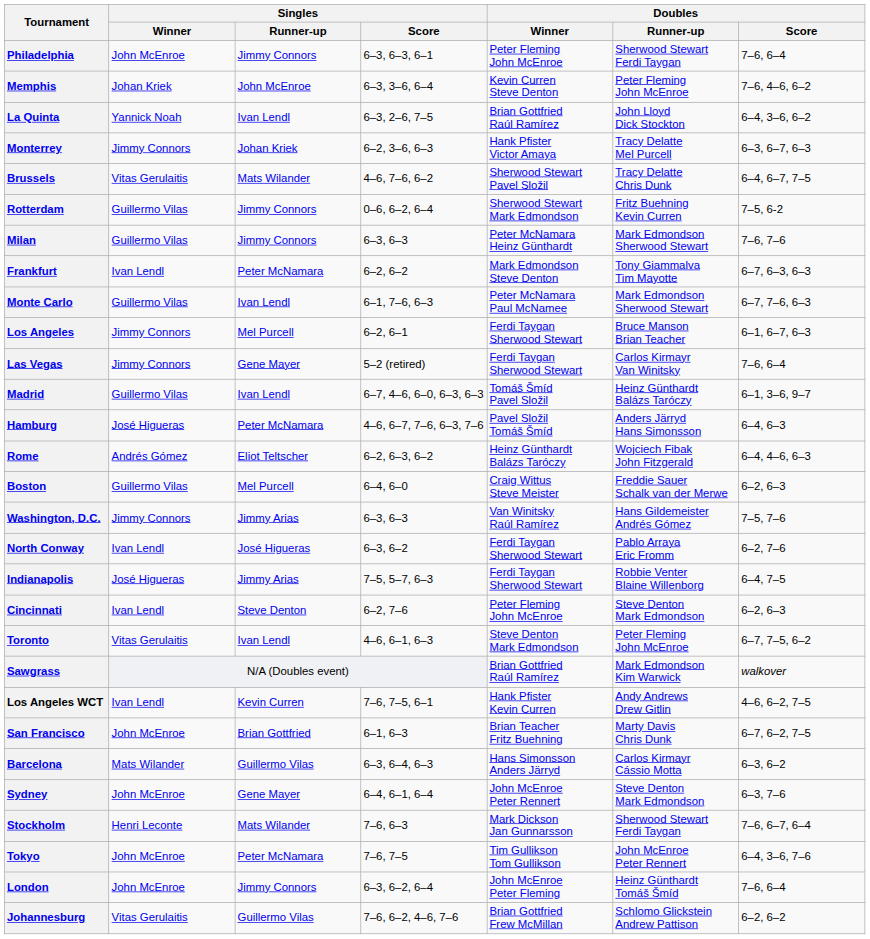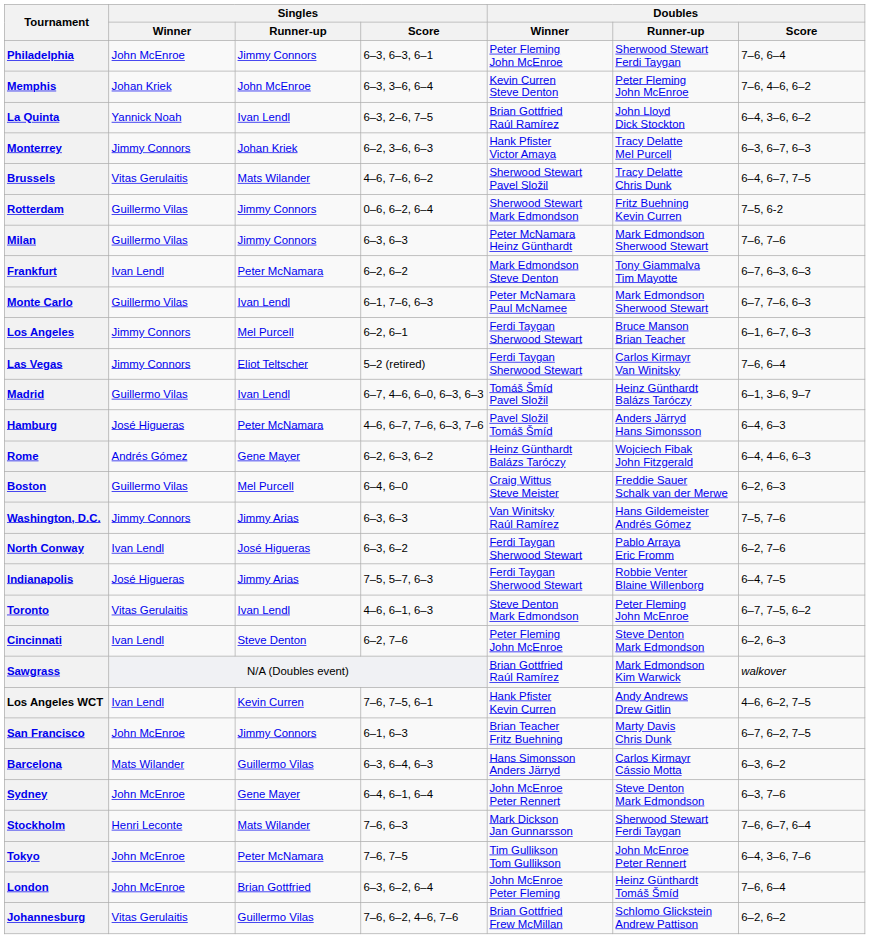 <table class=wikitable>
 <tr>
 <th style="width:140px;" rowspan="2">Tournament</th>
 <th style="width:170px;" colspan="3">Singles</th>
 <th style="width:170px;" colspan="3">Doubles</th>
 </tr>
 <tr>
 <th style="width:170px">Winner</th>
 <th style="width:170px">Runner-up</th>
 <th style="width:170px">Score</th>
 <th style="width:170px">Winner</th>
 <th style="width:170px">Runner-up</th>
 <th style="width:170px">Score</th>
 </tr>
 <tr>
 <th scope="row" style="text-align: left;"><a href='#'>Philadelphia</a></th>
 <td> <a href='#'>John McEnroe</a></td>
 <td> <a href='#'>Jimmy Connors</a></td>
 <td>6–3, 6–3, 6–1</td>
 <td> <a href='#'>Peter Fleming</a> <br>  <a href='#'>John McEnroe</a></td>
 <td> <a href='#'>Sherwood Stewart</a> <br>  <a href='#'>Ferdi Taygan</a></td>
 <td>7–6, 6–4</td>
 </tr>
 <tr>
 <th scope="row" style="text-align: left;"><a href='#'>Memphis</a></th>
 <td> <a href='#'>Johan Kriek</a></td>
 <td> <a href='#'>John McEnroe</a></td>
 <td>6–3, 3–6, 6–4</td>
 <td> <a href='#'>Kevin Curren</a> <br>  <a href='#'>Steve Denton</a></td>
 <td> <a href='#'>Peter Fleming</a> <br>  <a href='#'>John McEnroe</a></td>
 <td>7–6, 4–6, 6–2</td>
 </tr>
 <tr>
 <th scope="row" style="text-align: left;"><a href='#'>La Quinta</a></th>
 <td> <a href='#'>Yannick Noah</a></td>
 <td> <a href='#'>Ivan Lendl</a></td>
 <td>6–3, 2–6, 7–5</td>
 <td> <a href='#'>Brian Gottfried</a> <br>  <a href='#'>Raúl Ramírez</a></td>
 <td> <a href='#'>John Lloyd</a> <br>  <a href='#'>Dick Stockton</a></td>
 <td>6–4, 3–6, 6–2</td>
 </tr>
 <tr>
 <th scope="row" style="text-align: left;"><a href='#'>Monterrey</a></th>
 <td> <a href='#'>Jimmy Connors</a></td>
 <td> <a href='#'>Johan Kriek</a></td>
 <td>6–2, 3–6, 6–3</td>
 <td> <a href='#'>Hank Pfister</a> <br>  <a href='#'>Victor Amaya</a></td>
 <td> <a href='#'>Tracy Delatte</a> <br>  <a href='#'>Mel Purcell</a></td>
 <td>6–3, 6–7, 6–3</td>
 </tr>
 <tr>
 <th scope="row" style="text-align: left;"><a href='#'>Brussels</a></th>
 <td> <a href='#'>Vitas Gerulaitis</a></td>
 <td> <a href='#'>Mats Wilander</a></td>
 <td>4–6, 7–6, 6–2</td>
 <td> <a href='#'>Sherwood Stewart</a> <br>  <a href='#'>Pavel Složil</a></td>
 <td> <a href='#'>Tracy Delatte</a> <br>  <a href='#'>Chris Dunk</a></td>
 <td>6–4, 6–7, 7–5</td>
 </tr>
 <tr>
 <th scope="row" style="text-align: left;"><a href='#'>Rotterdam</a></th>
 <td> <a href='#'>Guillermo Vilas</a></td>
 <td> <a href='#'>Jimmy Connors</a></td>
 <td>0–6, 6–2, 6–4</td>
 <td> <a href='#'>Sherwood Stewart</a> <br>  <a href='#'>Mark Edmondson</a></td>
 <td> <a href='#'>Fritz Buehning</a> <br>  <a href='#'>Kevin Curren</a></td>
 <td>7–5, 6-2</td>
 </tr>
 <tr>
 <th scope="row" style="text-align: left;"><a href='#'>Milan</a></th>
 <td> <a href='#'>Guillermo Vilas</a></td>
 <td> <a href='#'>Jimmy Connors</a></td>
 <td>6–3, 6–3</td>
 <td> <a href='#'>Peter McNamara</a> <br>  <a href='#'>Heinz Günthardt</a></td>
 <td> <a href='#'>Mark Edmondson</a> <br>  <a href='#'>Sherwood Stewart</a></td>
 <td>7–6, 7–6</td>
 </tr>
 <tr>
 <th scope="row" style="text-align: left;"><a href='#'>Frankfurt</a></th>
 <td> <a href='#'>Ivan Lendl</a></td>
 <td> <a href='#'>Peter McNamara</a></td>
 <td>6–2, 6–2</td>
 <td> <a href='#'>Mark Edmondson</a> <br>  <a href='#'>Steve Denton</a></td>
 <td> <a href='#'>Tony Giammalva</a> <br>  <a href='#'>Tim Mayotte</a></td>
 <td>6–7, 6–3, 6–3</td>
 </tr>
 <tr>
 <th scope="row" style="text-align: left;"><a href='#'>Monte Carlo</a></th>
 <td> <a href='#'>Guillermo Vilas</a></td>
 <td> <a href='#'>Ivan Lendl</a></td>
 <td>6–1, 7–6, 6–3</td>
 <td> <a href='#'>Peter McNamara</a> <br>  <a href='#'>Paul McNamee</a></td>
 <td> <a href='#'>Mark Edmondson</a> <br>  <a href='#'>Sherwood Stewart</a></td>
 <td>6–7, 7–6, 6–3</td>
 </tr>
 <tr>
 <th scope="row" style="text-align: left;"><a href='#'>Los Angeles</a></th>
 <td> <a href='#'>Jimmy Connors</a></td>
 <td> <a href='#'>Mel Purcell</a></td>
 <td>6–2, 6–1</td>
 <td> <a href='#'>Ferdi Taygan</a> <br>  <a href='#'>Sherwood Stewart</a></td>
 <td> <a href='#'>Bruce Manson</a> <br>  <a href='#'>Brian Teacher</a></td>
 <td>6–1, 6–7, 6–3</td>
 </tr>
 <tr>
 <th scope="row" style="text-align: left;"><a href='#'>Las Vegas</a></th>
 <td> <a href='#'>Jimmy Connors</a></td>
-<td> <a href='#'>Gene Mayer</a></td>
+<td> <a href='#'>Eliot Teltscher</a></td>
 <td>5–2 (retired)</td>
 <td> <a href='#'>Ferdi Taygan</a> <br>  <a href='#'>Sherwood Stewart</a></td>
 <td> <a href='#'>Carlos Kirmayr</a> <br>  <a href='#'>Van Winitsky</a></td>
 <td>7–6, 6–4</td>
 </tr>
 <tr>
 <th scope="row" style="text-align: left;"><a href='#'>Madrid</a></th>
 <td> <a href='#'>Guillermo Vilas</a></td>
 <td> <a href='#'>Ivan Lendl</a></td>
 <td>6–7, 4–6, 6–0, 6–3, 6–3</td>
 <td> <a href='#'>Tomáš Šmíd</a> <br>  <a href='#'>Pavel Složil</a></td>
 <td> <a href='#'>Heinz Günthardt</a> <br>  <a href='#'>Balázs Taróczy</a></td>
 <td>6–1, 3–6, 9–7</td>
 </tr>
 <tr>
 <th scope="row" style="text-align: left;"><a href='#'>Hamburg</a></th>
 <td> <a href='#'>José Higueras</a></td>
 <td> <a href='#'>Peter McNamara</a></td>
 <td>4–6, 6–7, 7–6, 6–3, 7–6</td>
 <td><a href='#'>Pavel Složil</a> <br>  <a href='#'>Tomáš Šmíd</a></td>
 <td> <a href='#'>Anders Järryd</a> <br>  <a href='#'>Hans Simonsson</a></td>
 <td>6–4, 6–3</td>
 </tr>
 <tr>
 <th scope="row" style="text-align: left;"><a href='#'>Rome</a></th>
 <td> <a href='#'>Andrés Gómez</a></td>
-<td> <a href='#'>Eliot Teltscher</a></td>
+<td> <a href='#'>Gene Mayer</a></td>
 <td>6–2, 6–3, 6–2</td>
 <td> <a href='#'>Heinz Günthardt</a> <br>  <a href='#'>Balázs Taróczy</a></td>
 <td> <a href='#'>Wojciech Fibak</a> <br>  <a href='#'>John Fitzgerald</a></td>
 <td>6–4, 4–6, 6–3</td>
 </tr>
 <tr>
 <th scope="row" style="text-align: left;"><a href='#'>Boston</a></th>
 <td> <a href='#'>Guillermo Vilas</a></td>
 <td> <a href='#'>Mel Purcell</a></td>
 <td>6–4, 6–0</td>
 <td> <a href='#'>Craig Wittus</a> <br>  <a href='#'>Steve Meister</a></td>
 <td> <a href='#'>Freddie Sauer</a> <br>  <a href='#'>Schalk van der Merwe</a></td>
 <td>6–2, 6–3</td>
 </tr>
 <tr>
 <th scope="row" style="text-align: left;"><a href='#'>Washington, D.C.</a></th>
 <td> <a href='#'>Jimmy Connors</a></td>
 <td> <a href='#'>Jimmy Arias</a></td>
 <td>6–3, 6–3</td>
 <td> <a href='#'>Van Winitsky</a> <br>  <a href='#'>Raúl Ramírez</a></td>
 <td> <a href='#'>Hans Gildemeister</a> <br>  <a href='#'>Andrés Gómez</a></td>
 <td>7–5, 7–6</td>
 </tr>
 <tr>
 <th scope="row" style="text-align: left;"><a href='#'>North Conway</a></th>
 <td> <a href='#'>Ivan Lendl</a></td>
 <td> <a href='#'>José Higueras</a></td>
 <td>6–3, 6–2</td>
 <td> <a href='#'>Ferdi Taygan</a> <br>  <a href='#'>Sherwood Stewart</a></td>
 <td> <a href='#'>Pablo Arraya</a> <br>  <a href='#'>Eric Fromm</a></td>
 <td>6–2, 7–6</td>
 </tr>
 <tr>
 <th scope="row" style="text-align: left;"><a href='#'>Indianapolis</a></th>
 <td> <a href='#'>José Higueras</a></td>
 <td> <a href='#'>Jimmy Arias</a></td>
 <td>7–5, 5–7, 6–3</td>
 <td> <a href='#'>Ferdi Taygan</a> <br>  <a href='#'>Sherwood Stewart</a></td>
 <td> <a href='#'>Robbie Venter</a> <br>  <a href='#'>Blaine Willenborg</a></td>
 <td>6–4, 7–5</td>
 </tr>
 <tr>
+<th scope="row" style="text-align: left;"><a href='#'>Toronto</a></th>
+<td> <a href='#'>Vitas Gerulaitis</a></td>
+<td> <a href='#'>Ivan Lendl</a></td>
+<td>4–6, 6–1, 6–3</td>
+<td><a href='#'>Steve Denton</a> <br>  <a href='#'>Mark Edmondson</a></td>
+<td> <a href='#'>Peter Fleming</a> <br>  <a href='#'>John McEnroe</a></td>
+<td>6–7, 7–5, 6–2</td>
+</tr>
+<tr>
 <th scope="row" style="text-align: left;"><a href='#'>Cincinnati</a></th>
 <td> <a href='#'>Ivan Lendl</a></td>
 <td> <a href='#'>Steve Denton</a></td>
 <td>6–2, 7–6</td>
 <td> <a href='#'>Peter Fleming</a> <br>  <a href='#'>John McEnroe</a></td>
 <td> <a href='#'>Steve Denton</a> <br>  <a href='#'>Mark Edmondson</a></td>
 <td>6–2, 6–3</td>
-</tr>
-<tr>
-<th scope="row" style="text-align: left;"><a href='#'>Toronto</a></th>
-<td> <a href='#'>Vitas Gerulaitis</a></td>
-<td> <a href='#'>Ivan Lendl</a></td>
-<td>4–6, 6–1, 6–3</td>
-<td><a href='#'>Steve Denton</a> <br>  <a href='#'>Mark Edmondson</a></td>
-<td> <a href='#'>Peter Fleming</a> <br>  <a href='#'>John McEnroe</a></td>
-<td>6–7, 7–5, 6–2</td>
 </tr>
 <tr>
 <th scope="row" style="text-align: left;"><a href='#'>Sawgrass</a></th>
 <td style="background:#f0f1f4; text-align:center;" colspan="3">N/A (Doubles event)</td>
 <td> <a href='#'>Brian Gottfried</a><br> <a href='#'>Raúl Ramírez</a></td>
 <td> <a href='#'>Mark Edmondson</a><br> <a href='#'>Kim Warwick</a></td>
 <td><em>walkover</em></td>
 </tr>
 <tr>
 <th scope="row" style="text-align: left;">Los Angeles WCT</th>
 <td> <a href='#'>Ivan Lendl</a></td>
 <td> <a href='#'>Kevin Curren</a></td>
 <td>7–6, 7–5, 6–1</td>
 <td> <a href='#'>Hank Pfister</a><br> <a href='#'>Kevin Curren</a></td>
 <td> <a href='#'>Andy Andrews</a><br> <a href='#'>Drew Gitlin</a></td>
 <td>4–6, 6–2, 7–5</td>
 </tr>
 <tr>
 <th scope="row" style="text-align: left;"><a href='#'>San Francisco</a></th>
 <td> <a href='#'>John McEnroe</a></td>
-<td> <a href='#'>Brian Gottfried</a></td>
+<td> <a href='#'>Jimmy Connors</a></td>
 <td>6–1, 6–3</td>
 <td> <a href='#'>Brian Teacher</a> <br>  <a href='#'>Fritz Buehning</a></td>
 <td> <a href='#'>Marty Davis</a> <br>  <a href='#'>Chris Dunk</a></td>
 <td>6–7, 6–2, 7–5</td>
 </tr>
 <tr>
 <th scope="row" style="text-align: left;"><a href='#'>Barcelona</a></th>
 <td> <a href='#'>Mats Wilander</a></td>
 <td> <a href='#'>Guillermo Vilas</a></td>
 <td>6–3, 6–4, 6–3</td>
 <td> <a href='#'>Hans Simonsson</a> <br>  <a href='#'>Anders Järryd</a></td>
 <td> <a href='#'>Carlos Kirmayr</a> <br>  <a href='#'>Cássio Motta</a></td>
 <td>6–3, 6–2</td>
 </tr>
 <tr>
 <th scope="row" style="text-align: left;"><a href='#'>Sydney</a></th>
 <td> <a href='#'>John McEnroe</a></td>
 <td> <a href='#'>Gene Mayer</a></td>
 <td>6–4, 6–1, 6–4</td>
 <td> <a href='#'>John McEnroe</a> <br>  <a href='#'>Peter Rennert</a></td>
 <td> <a href='#'>Steve Denton</a> <br>  <a href='#'>Mark Edmondson</a></td>
 <td>6–3, 7–6</td>
 </tr>
 <tr>
 <th scope="row" style="text-align: left;"><a href='#'>Stockholm</a></th>
 <td> <a href='#'>Henri Leconte</a></td>
 <td> <a href='#'>Mats Wilander</a></td>
 <td>7–6, 6–3</td>
 <td> <a href='#'>Mark Dickson</a> <br>  <a href='#'>Jan Gunnarsson</a></td>
 <td> <a href='#'>Sherwood Stewart</a> <br>  <a href='#'>Ferdi Taygan</a></td>
 <td>7–6, 6–7, 6–4</td>
 </tr>
 <tr>
 <th scope="row" style="text-align: left;"><a href='#'>Tokyo</a></th>
 <td> <a href='#'>John McEnroe</a></td>
 <td> <a href='#'>Peter McNamara</a></td>
 <td>7–6, 7–5</td>
 <td> <a href='#'>Tim Gullikson</a> <br>  <a href='#'>Tom Gullikson</a></td>
 <td> <a href='#'>John McEnroe</a> <br>  <a href='#'>Peter Rennert</a></td>
 <td>6–4, 3–6, 7–6</td>
 </tr>
 <tr>
 <th scope="row" style="text-align: left;"><a href='#'>London</a></th>
 <td> <a href='#'>John McEnroe</a></td>
-<td> <a href='#'>Jimmy Connors</a></td>
+<td> <a href='#'>Brian Gottfried</a></td>
 <td>6–3, 6–2, 6–4</td>
 <td> <a href='#'>John McEnroe</a> <br>  <a href='#'>Peter Fleming</a></td>
 <td> <a href='#'>Heinz Günthardt</a> <br>  <a href='#'>Tomáš Šmíd</a></td>
 <td>7–6, 6–4</td>
 </tr>
 <tr>
 <th scope="row" style="text-align: left;"><a href='#'>Johannesburg</a></th>
 <td> <a href='#'>Vitas Gerulaitis</a></td>
 <td> <a href='#'>Guillermo Vilas</a></td>
 <td>7–6, 6–2, 4–6, 7–6</td>
 <td> <a href='#'>Brian Gottfried</a> <br>  <a href='#'>Frew McMillan</a></td>
 <td> <a href='#'>Schlomo Glickstein</a> <br>  <a href='#'>Andrew Pattison</a></td>
 <td>6–2, 6–2</td>
 </tr>
 </table>
